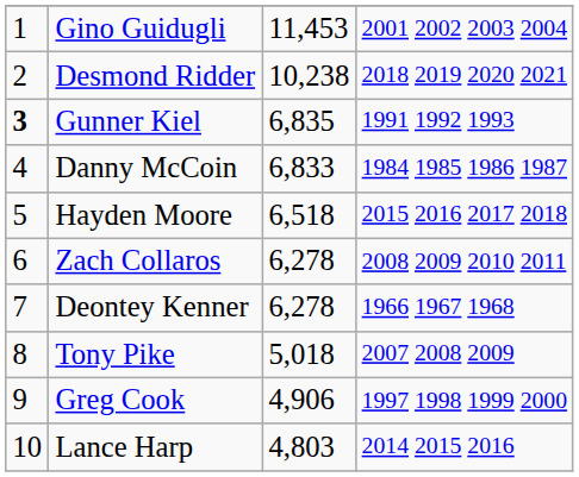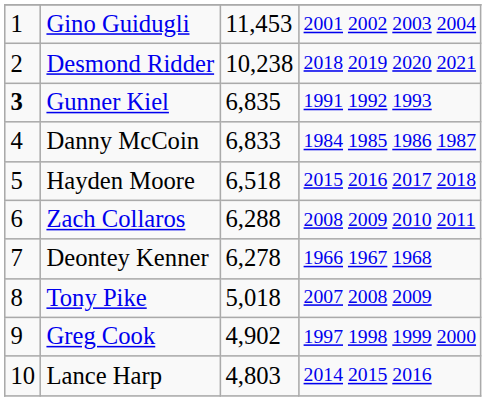 <table class="wikitable">
 <tr>
 </tr>
 <tr>
 <td>1</td>
 <td><a href='#'>Gino Guidugli</a></td>
 <td>11,453</td>
 <td style="font-size:80%;"><a href='#'>2001</a> <a href='#'>2002</a> <a href='#'>2003</a> <a href='#'>2004</a></td>
 </tr>
 <tr>
 <td>2</td>
 <td><a href='#'>Desmond Ridder</a></td>
 <td>10,238</td>
 <td style="font-size:80%;"><a href='#'>2018</a> <a href='#'>2019</a> <a href='#'>2020</a> <a href='#'>2021</a></td>
 </tr>
 <tr>
 <td><strong>3</strong></td>
 <td><a href='#'>Gunner Kiel</a></td>
 <td>6,835</td>
 <td style="font-size:80%;"><a href='#'>1991</a> <a href='#'>1992</a> <a href='#'>1993</a></td>
 </tr>
 <tr>
 <td>4</td>
 <td>Danny McCoin</td>
 <td>6,833</td>
 <td style="font-size:80%;"><a href='#'>1984</a> <a href='#'>1985</a> <a href='#'>1986</a> <a href='#'>1987</a></td>
 </tr>
 <tr>
 <td>5</td>
 <td>Hayden Moore</td>
 <td>6,518</td>
 <td style="font-size:80%;"><a href='#'>2015</a> <a href='#'>2016</a> <a href='#'>2017</a> <a href='#'>2018</a></td>
 </tr>
 <tr>
 <td>6</td>
 <td><a href='#'>Zach Collaros</a></td>
-<td>6,278</td>
+<td>6,288</td>
 <td style="font-size:80%;"><a href='#'>2008</a> <a href='#'>2009</a> <a href='#'>2010</a> <a href='#'>2011</a></td>
 </tr>
 <tr>
 <td>7</td>
 <td>Deontey Kenner</td>
 <td>6,278</td>
 <td style="font-size:80%;"><a href='#'>1966</a> <a href='#'>1967</a> <a href='#'>1968</a></td>
 </tr>
 <tr>
 <td>8</td>
 <td><a href='#'>Tony Pike</a></td>
 <td>5,018</td>
 <td style="font-size:80%;"><a href='#'>2007</a> <a href='#'>2008</a> <a href='#'>2009</a></td>
 </tr>
 <tr>
 <td>9</td>
 <td><a href='#'>Greg Cook</a></td>
-<td>4,906</td>
+<td>4,902</td>
 <td style="font-size:80%;"><a href='#'>1997</a> <a href='#'>1998</a> <a href='#'>1999</a> <a href='#'>2000</a></td>
 </tr>
 <tr>
 <td>10</td>
 <td>Lance Harp</td>
 <td>4,803</td>
 <td style="font-size:80%;"><a href='#'>2014</a> <a href='#'>2015</a> <a href='#'>2016</a></td>
 </tr>
 </table>
